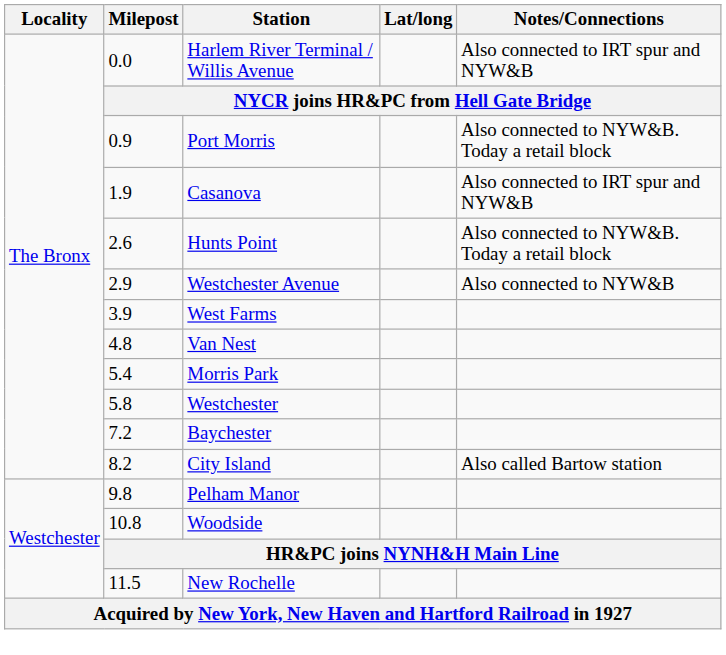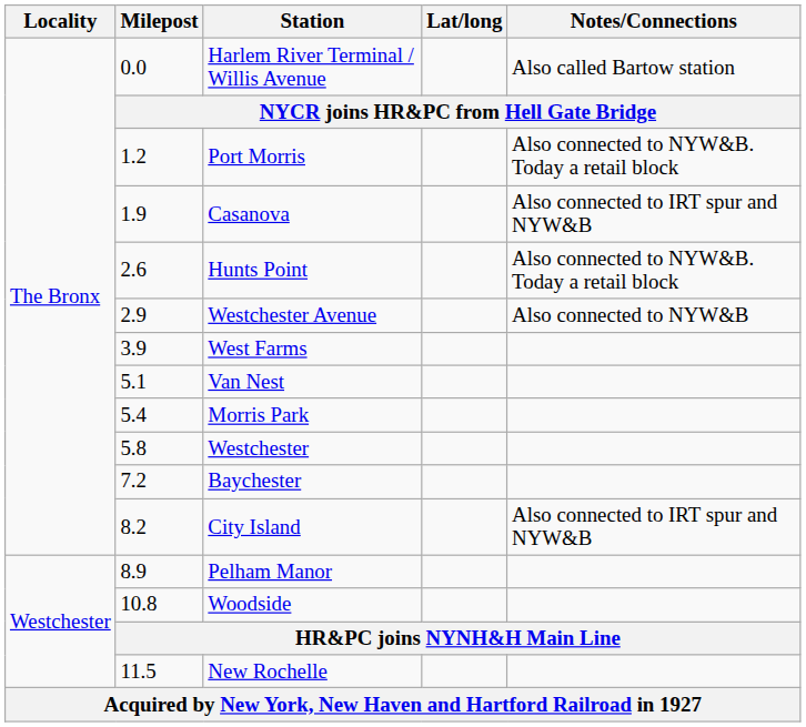 <table class="wikitable">
 <tr>
 <th>Locality</th>
 <th>Milepost</th>
 <th>Station</th>
 <th>Lat/long</th>
 <th>Notes/Connections</th>
 </tr>
 <tr>
 <td rowspan=12><a href='#'>The Bronx</a></td>
 <td>0.0</td>
 <td><a href='#'>Harlem River Terminal / Willis Avenue</a></td>
 <td></td>
-<td>Also connected to IRT spur and NYW&B</td>
+<td>Also called Bartow station</td>
 </tr>
 <tr>
 <th colspan=5><a href='#'>NYCR</a> joins HR&PC from <a href='#'>Hell Gate Bridge</a></th>
 </tr>
 <tr>
-<td>0.9</td>
+<td>1.2</td>
 <td><a href='#'>Port Morris</a></td>
 <td></td>
 <td>Also connected to NYW&B. Today a retail block</td>
 </tr>
 <tr>
 <td>1.9</td>
 <td><a href='#'>Casanova</a></td>
 <td></td>
 <td>Also connected to IRT spur and NYW&B</td>
 </tr>
 <tr>
 <td>2.6</td>
 <td><a href='#'>Hunts Point</a></td>
 <td></td>
 <td>Also connected to NYW&B. Today a retail block</td>
 </tr>
 <tr>
 <td>2.9</td>
 <td><a href='#'>Westchester Avenue</a></td>
 <td></td>
 <td>Also connected to NYW&B</td>
 </tr>
 <tr>
 <td>3.9</td>
 <td><a href='#'>West Farms</a></td>
 <td></td>
 <td></td>
 </tr>
 <tr>
-<td>4.8</td>
+<td>5.1</td>
 <td><a href='#'>Van Nest</a></td>
 <td></td>
 <td></td>
 </tr>
 <tr>
 <td>5.4</td>
 <td><a href='#'>Morris Park</a></td>
 <td></td>
 <td></td>
 </tr>
 <tr>
 <td>5.8</td>
 <td><a href='#'>Westchester</a></td>
 <td></td>
 <td></td>
 </tr>
 <tr>
 <td>7.2</td>
 <td><a href='#'>Baychester</a></td>
 <td></td>
 <td></td>
 </tr>
 <tr>
 <td>8.2</td>
 <td><a href='#'>City Island</a></td>
 <td></td>
-<td>Also called Bartow station</td>
+<td>Also connected to IRT spur and NYW&B</td>
 </tr>
 <tr>
 <td rowspan=4><a href='#'>Westchester</a></td>
-<td>9.8</td>
+<td>8.9</td>
 <td><a href='#'>Pelham Manor</a></td>
 <td></td>
 <td></td>
 </tr>
 <tr>
 <td>10.8</td>
 <td><a href='#'>Woodside</a></td>
 <td></td>
 <td></td>
 </tr>
 <tr>
 <th colspan=5>HR&PC joins <a href='#'>NYNH&H Main Line</a></th>
 </tr>
 <tr>
 <td>11.5</td>
 <td><a href='#'>New Rochelle</a></td>
 <td></td>
 <td></td>
 </tr>
 <tr>
 <th colspan=9>Acquired by <a href='#'>New York, New Haven and Hartford Railroad</a> in 1927</th>
 </tr>
 </table>
